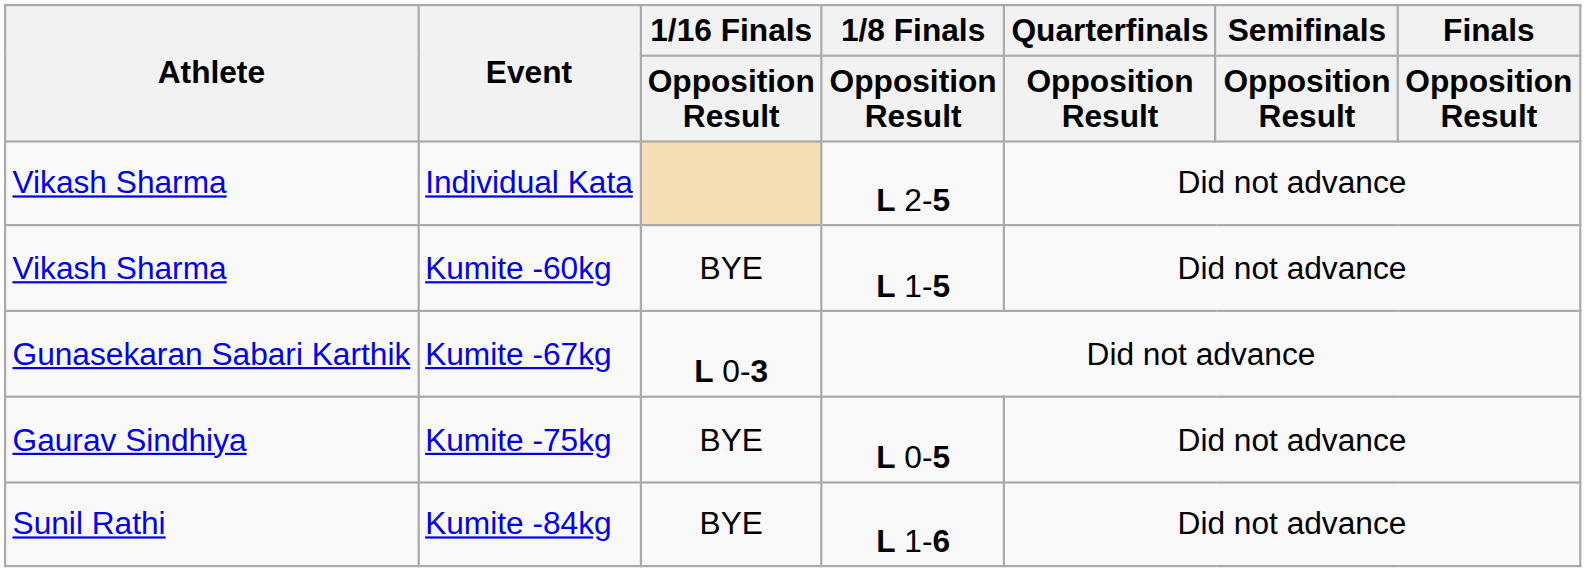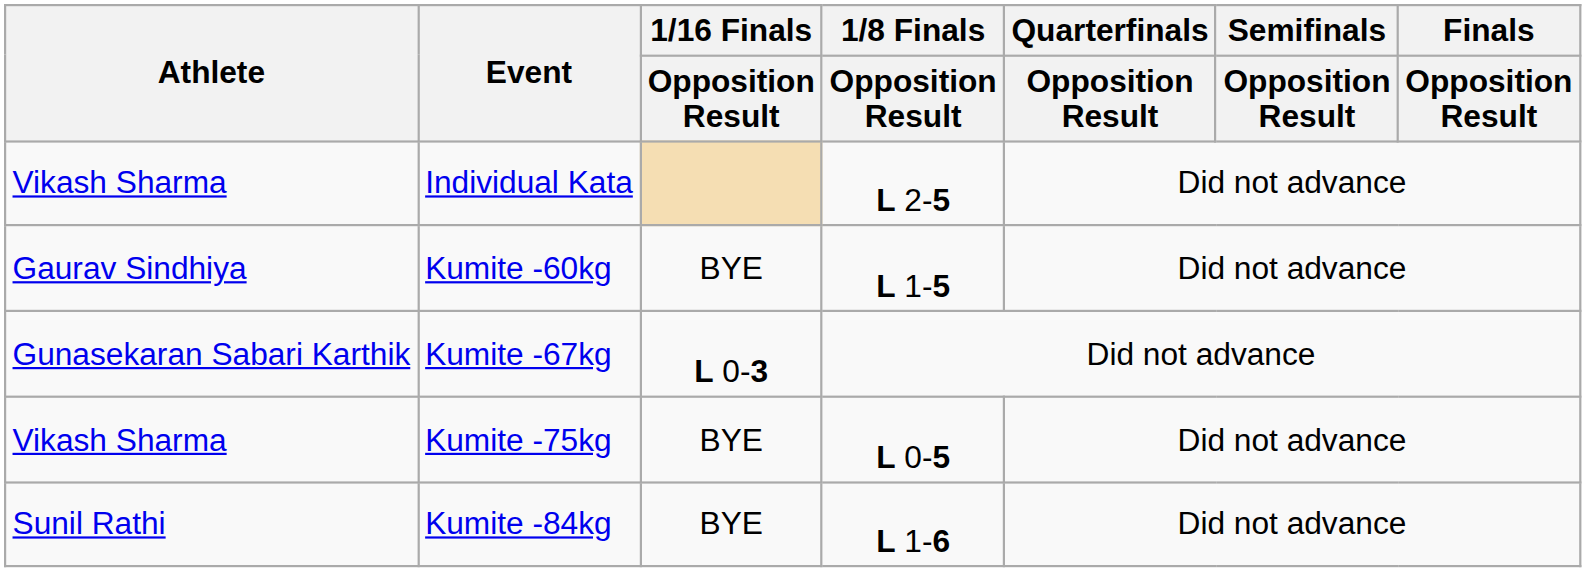 <table class=wikitable style="font-size:90%">
 <tr>
 <th rowspan=2>Athlete</th>
 <th rowspan=2>Event</th>
 <th>1/16 Finals</th>
 <th>1/8 Finals</th>
 <th>Quarterfinals</th>
 <th>Semifinals</th>
 <th>Finals</th>
 </tr>
 <tr>
 <th>Opposition<br>Result</th>
 <th>Opposition<br>Result</th>
 <th>Opposition<br>Result</th>
 <th>Opposition<br>Result</th>
 <th>Opposition<br>Result</th>
 </tr>
 <tr>
 <td><a href='#'>Vikash Sharma</a></td>
 <td><a href='#'>Individual Kata</a></td>
 <td style="background:wheat;"></td>
 <td align=center><br><strong>L</strong> 2-<strong>5</strong></td>
 <td align=center colspan="7">Did not advance</td>
 </tr>
 <tr>
-<td><a href='#'>Vikash Sharma</a></td>
+<td><a href='#'>Gaurav Sindhiya</a></td>
 <td><a href='#'>Kumite -60kg</a></td>
 <td align=center>BYE</td>
 <td align=center><br><strong>L</strong> 1-<strong>5</strong></td>
 <td align=center colspan="7">Did not advance</td>
 </tr>
 <tr>
 <td><a href='#'>Gunasekaran Sabari Karthik</a></td>
 <td><a href='#'>Kumite -67kg</a></td>
 <td align=center><br><strong>L</strong> 0-<strong>3</strong></td>
 <td align=center colspan="7">Did not advance</td>
 </tr>
 <tr>
-<td><a href='#'>Gaurav Sindhiya</a></td>
+<td><a href='#'>Vikash Sharma</a></td>
 <td><a href='#'>Kumite -75kg</a></td>
 <td align=center>BYE</td>
 <td align=center><br><strong>L</strong> 0-<strong>5</strong></td>
 <td align=center colspan="7">Did not advance</td>
 </tr>
 <tr>
 <td><a href='#'>Sunil Rathi</a></td>
 <td><a href='#'>Kumite -84kg</a></td>
 <td align=center>BYE</td>
 <td align=center><br><strong>L</strong> 1-<strong>6</strong></td>
 <td align=center colspan="7">Did not advance</td>
 </tr>
 </table>
